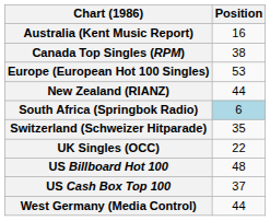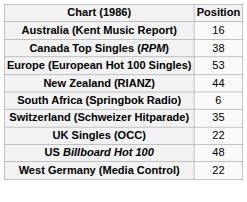 <table class="wikitable sortable plainrowheaders" style="text-align:center">
 <tr>
 <th scope="col">Chart (1986)</th>
 <th scope="col">Position</th>
 </tr>
 <tr>
 <th scope="row">Australia (Kent Music Report)</th>
 <td>16</td>
 </tr>
 <tr>
 <th scope="row">Canada Top Singles (<em>RPM</em>)</th>
 <td>38</td>
 </tr>
 <tr>
 <th scope="row">Europe (European Hot 100 Singles)</th>
 <td>53</td>
 </tr>
 <tr>
 <th scope="row">New Zealand (RIANZ)</th>
 <td>44</td>
 </tr>
 <tr>
 <th scope="row">South Africa (Springbok Radio)</th>
-<td style="background: lightblue;">6</td>
+<td>6</td>
 </tr>
 <tr>
 <th scope="row">Switzerland (Schweizer Hitparade)</th>
 <td>35</td>
 </tr>
 <tr>
 <th scope="row">UK Singles (OCC)</th>
 <td>22</td>
 </tr>
 <tr>
 <th scope="row">US <em>Billboard Hot 100</em></th>
 <td>48</td>
 </tr>
 <tr>
-<th scope="row">US <em>Cash Box Top 100</em> </th>
-<td>37</td>
-</tr>
-<tr>
 <th scope="row">West Germany (Media Control)</th>
-<td>44</td>
+<td>22</td>
 </tr>
 </table>
